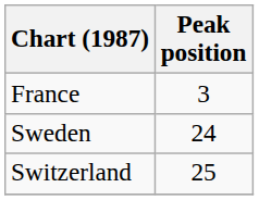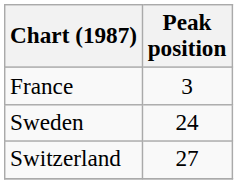 <table class="wikitable">
 <tr>
 <th>Chart (1987)</th>
 <th>Peak<br>position</th>
 </tr>
 <tr>
 <td>France</td>
 <td align="center">3</td>
 </tr>
 <tr>
 <td>Sweden</td>
 <td align="center">24</td>
 </tr>
 <tr>
 <td>Switzerland</td>
-<td align="center">25</td>
+<td align="center">27</td>
 </tr>
 <tr>
 </tr>
 </table>
